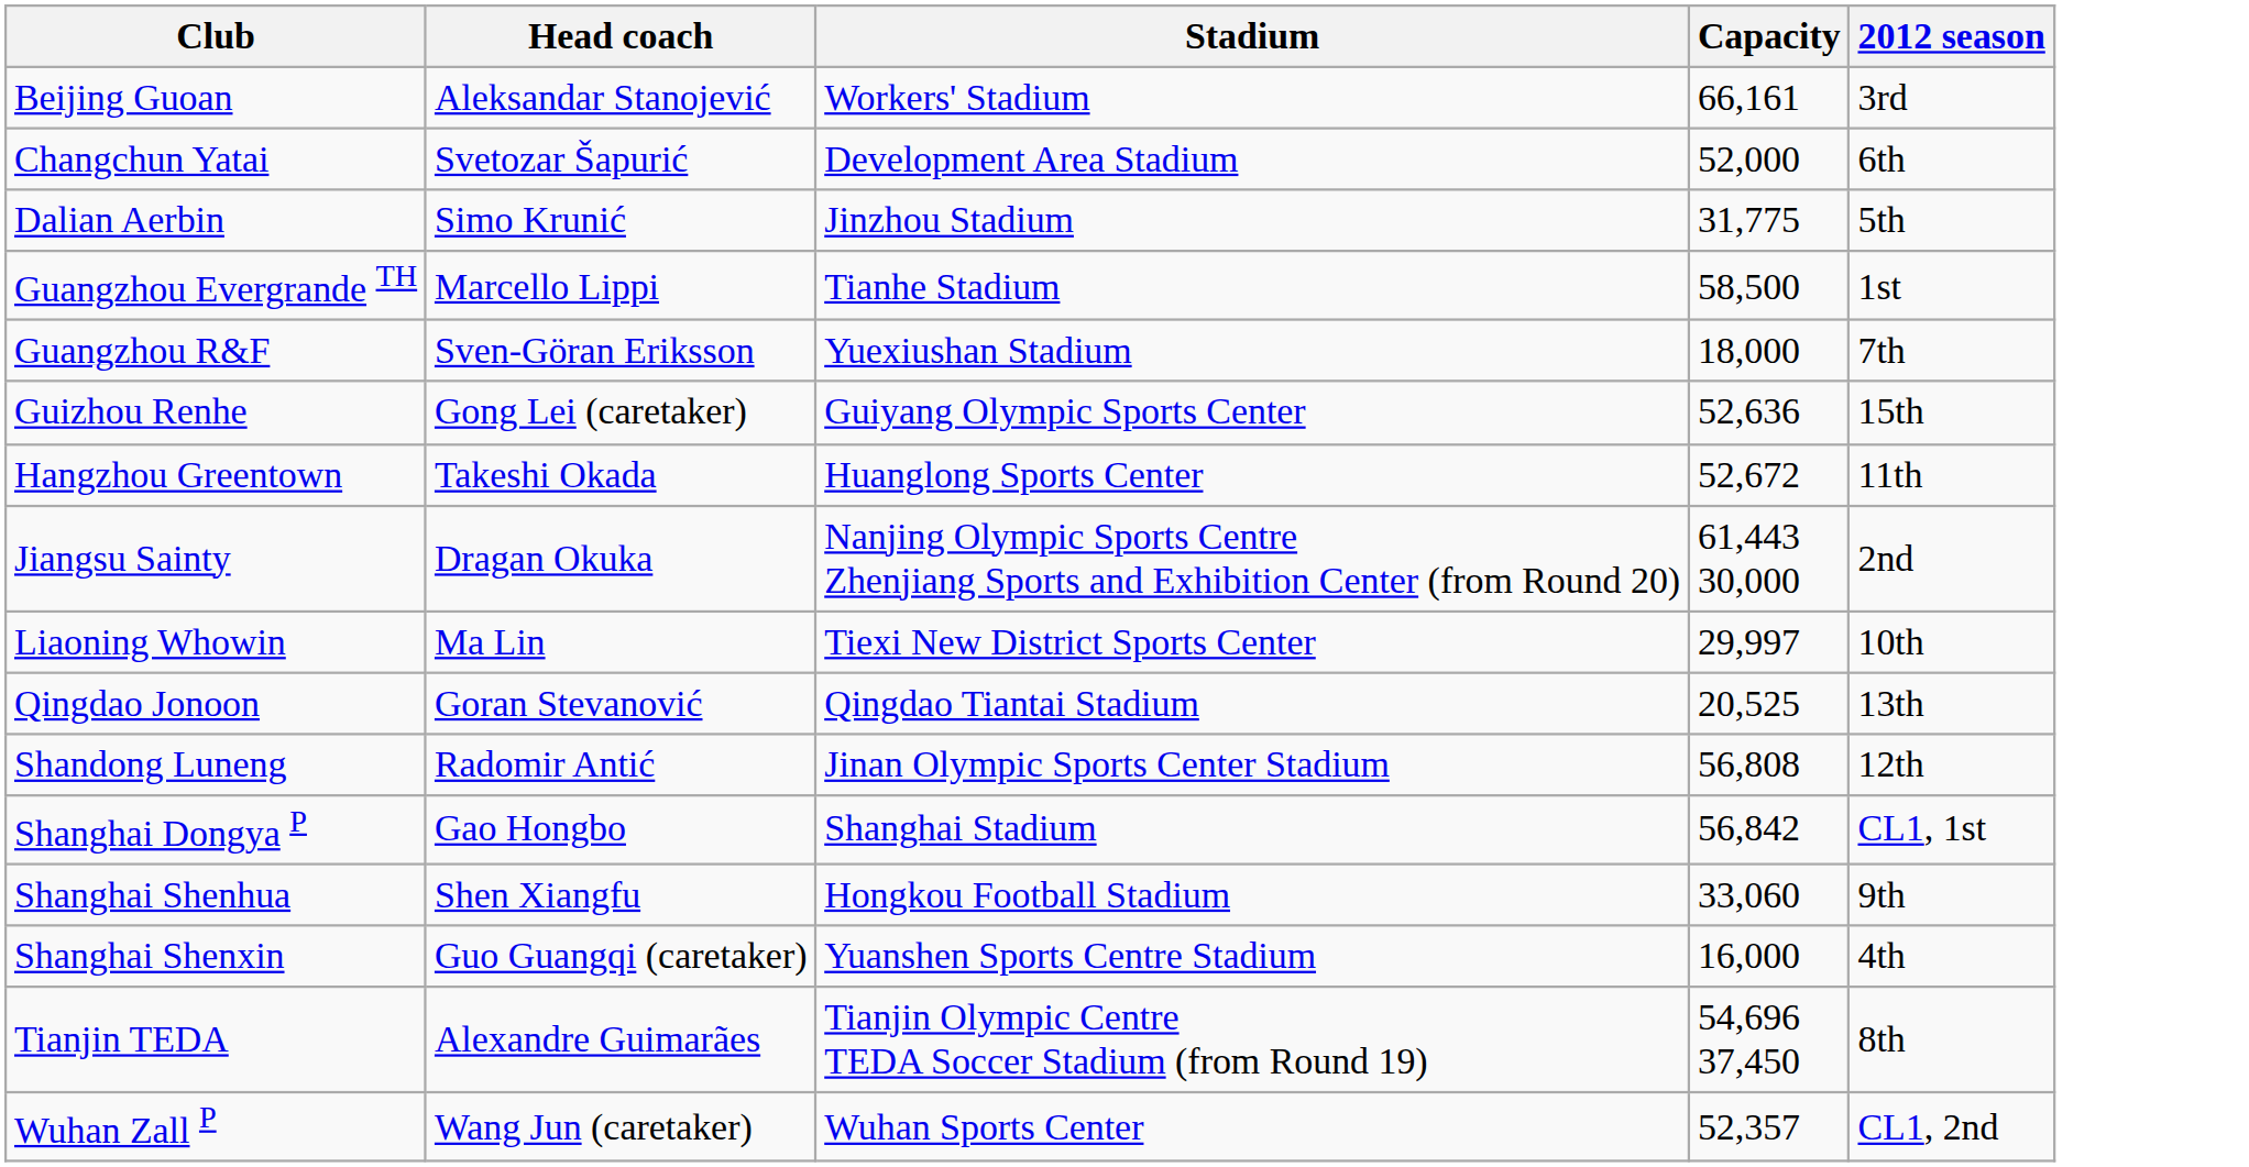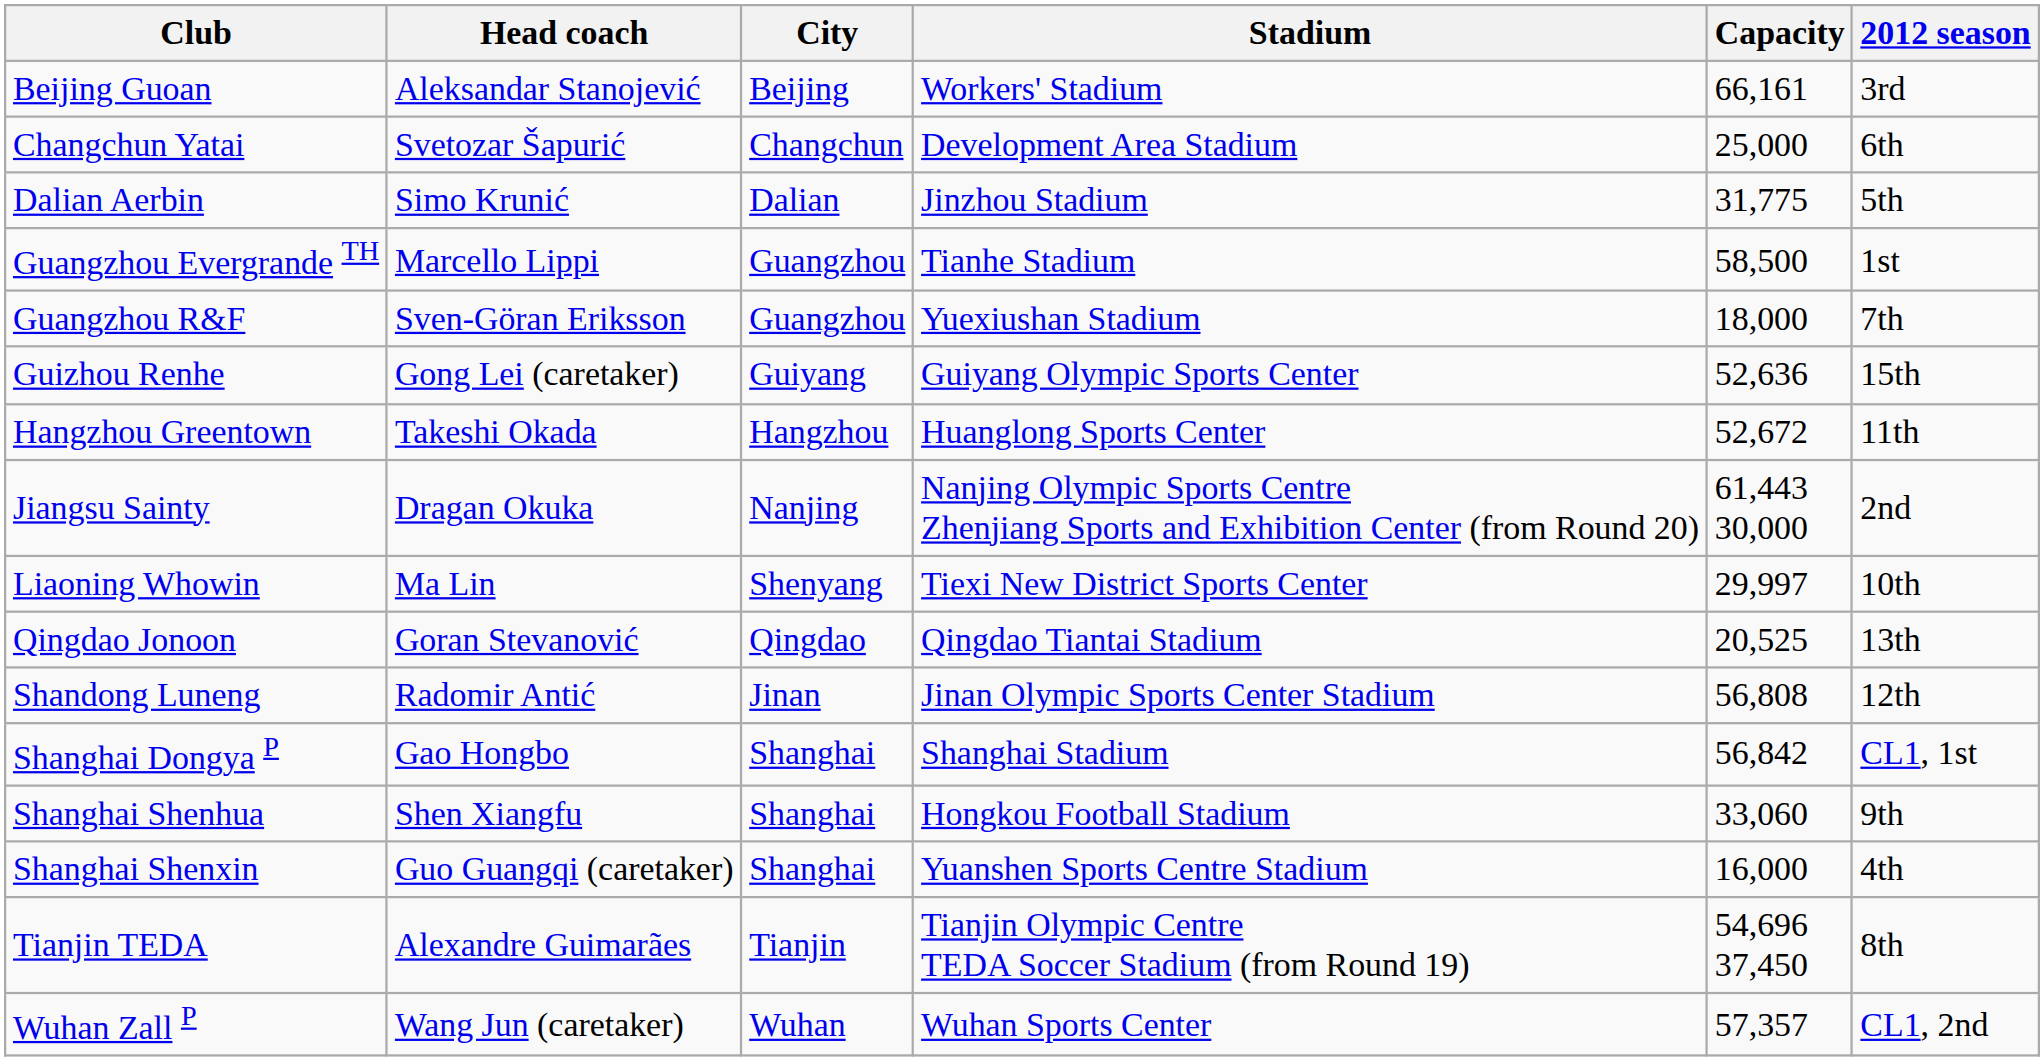 <table class="wikitable sortable" style="font-size:95%">
 <tr>
 <th>Club</th>
 <th>Head coach</th>
+<th>City</th>
 <th>Stadium</th>
 <th>Capacity</th>
 <th><a href='#'>2012 season</a></th>
 </tr>
 <tr>
 <td><a href='#'>Beijing Guoan</a></td>
 <td> <a href='#'>Aleksandar Stanojević</a></td>
+<td><a href='#'>Beijing</a></td>
 <td><a href='#'>Workers' Stadium</a></td>
 <td>66,161</td>
 <td>3rd</td>
 </tr>
 <tr>
 <td><a href='#'>Changchun Yatai</a></td>
 <td> <a href='#'>Svetozar Šapurić</a></td>
+<td><a href='#'>Changchun</a></td>
 <td><a href='#'>Development Area Stadium</a></td>
-<td>52,000</td>
+<td>25,000</td>
 <td>6th</td>
 </tr>
 <tr>
 <td><a href='#'>Dalian Aerbin</a></td>
 <td> <a href='#'>Simo Krunić</a></td>
+<td><a href='#'>Dalian</a></td>
 <td><a href='#'>Jinzhou Stadium</a></td>
 <td>31,775</td>
 <td>5th</td>
 </tr>
 <tr>
 <td><a href='#'>Guangzhou Evergrande</a> <sup><a href='#'>TH</a></sup></td>
 <td> <a href='#'>Marcello Lippi</a></td>
+<td><a href='#'>Guangzhou</a></td>
 <td><a href='#'>Tianhe Stadium</a></td>
 <td>58,500</td>
 <td>1st</td>
 </tr>
 <tr>
 <td><a href='#'>Guangzhou R&F</a></td>
 <td> <a href='#'>Sven-Göran Eriksson</a></td>
+<td><a href='#'>Guangzhou</a></td>
 <td><a href='#'>Yuexiushan Stadium</a></td>
 <td>18,000</td>
 <td>7th</td>
 </tr>
 <tr>
 <td><a href='#'>Guizhou Renhe</a></td>
 <td> <a href='#'>Gong Lei</a> (caretaker)</td>
+<td><a href='#'>Guiyang</a></td>
 <td><a href='#'>Guiyang Olympic Sports Center</a></td>
 <td>52,636</td>
 <td>15th</td>
 </tr>
 <tr>
 <td><a href='#'>Hangzhou Greentown</a></td>
 <td> <a href='#'>Takeshi Okada</a></td>
+<td><a href='#'>Hangzhou</a></td>
 <td><a href='#'>Huanglong Sports Center</a></td>
 <td>52,672</td>
 <td>11th</td>
 </tr>
 <tr>
 <td><a href='#'>Jiangsu Sainty</a></td>
 <td> <a href='#'>Dragan Okuka</a></td>
+<td><a href='#'>Nanjing</a></td>
 <td><a href='#'>Nanjing Olympic Sports Centre</a><br><a href='#'>Zhenjiang Sports and Exhibition Center</a> (from Round 20)</td>
 <td>61,443<br>30,000</td>
 <td>2nd</td>
 </tr>
 <tr>
 <td><a href='#'>Liaoning Whowin</a></td>
 <td> <a href='#'>Ma Lin</a></td>
+<td><a href='#'>Shenyang</a></td>
 <td><a href='#'>Tiexi New District Sports Center</a></td>
 <td>29,997</td>
 <td>10th</td>
 </tr>
 <tr>
 <td><a href='#'>Qingdao Jonoon</a></td>
 <td> <a href='#'>Goran Stevanović</a></td>
+<td><a href='#'>Qingdao</a></td>
 <td><a href='#'>Qingdao Tiantai Stadium</a></td>
 <td>20,525</td>
 <td>13th</td>
 </tr>
 <tr>
 <td><a href='#'>Shandong Luneng</a></td>
 <td> <a href='#'>Radomir Antić</a></td>
+<td><a href='#'>Jinan</a></td>
 <td><a href='#'>Jinan Olympic Sports Center Stadium</a></td>
 <td>56,808</td>
 <td>12th</td>
 </tr>
 <tr>
 <td><a href='#'>Shanghai Dongya</a> <sup><a href='#'>P</a></sup></td>
 <td> <a href='#'>Gao Hongbo</a></td>
+<td><a href='#'>Shanghai</a></td>
 <td><a href='#'>Shanghai Stadium</a></td>
 <td>56,842</td>
 <td><a href='#'>CL1</a>, 1st</td>
 </tr>
 <tr>
 <td><a href='#'>Shanghai Shenhua</a></td>
 <td> <a href='#'>Shen Xiangfu</a></td>
+<td><a href='#'>Shanghai</a></td>
 <td><a href='#'>Hongkou Football Stadium</a></td>
 <td>33,060</td>
 <td>9th</td>
 </tr>
 <tr>
 <td><a href='#'>Shanghai Shenxin</a></td>
 <td> <a href='#'>Guo Guangqi</a> (caretaker)</td>
+<td><a href='#'>Shanghai</a></td>
 <td><a href='#'>Yuanshen Sports Centre Stadium</a></td>
 <td>16,000</td>
 <td>4th</td>
 </tr>
 <tr>
 <td><a href='#'>Tianjin TEDA</a></td>
 <td> <a href='#'>Alexandre Guimarães</a></td>
+<td><a href='#'>Tianjin</a></td>
 <td><a href='#'>Tianjin Olympic Centre</a><br><a href='#'>TEDA Soccer Stadium</a> (from Round 19)</td>
 <td>54,696<br>37,450</td>
 <td>8th</td>
 </tr>
 <tr>
 <td><a href='#'>Wuhan Zall</a> <sup><a href='#'>P</a></sup></td>
 <td> <a href='#'>Wang Jun</a> (caretaker)</td>
+<td><a href='#'>Wuhan</a></td>
 <td><a href='#'>Wuhan Sports Center</a></td>
-<td>52,357</td>
+<td>57,357</td>
 <td><a href='#'>CL1</a>, 2nd</td>
 </tr>
 </table>
